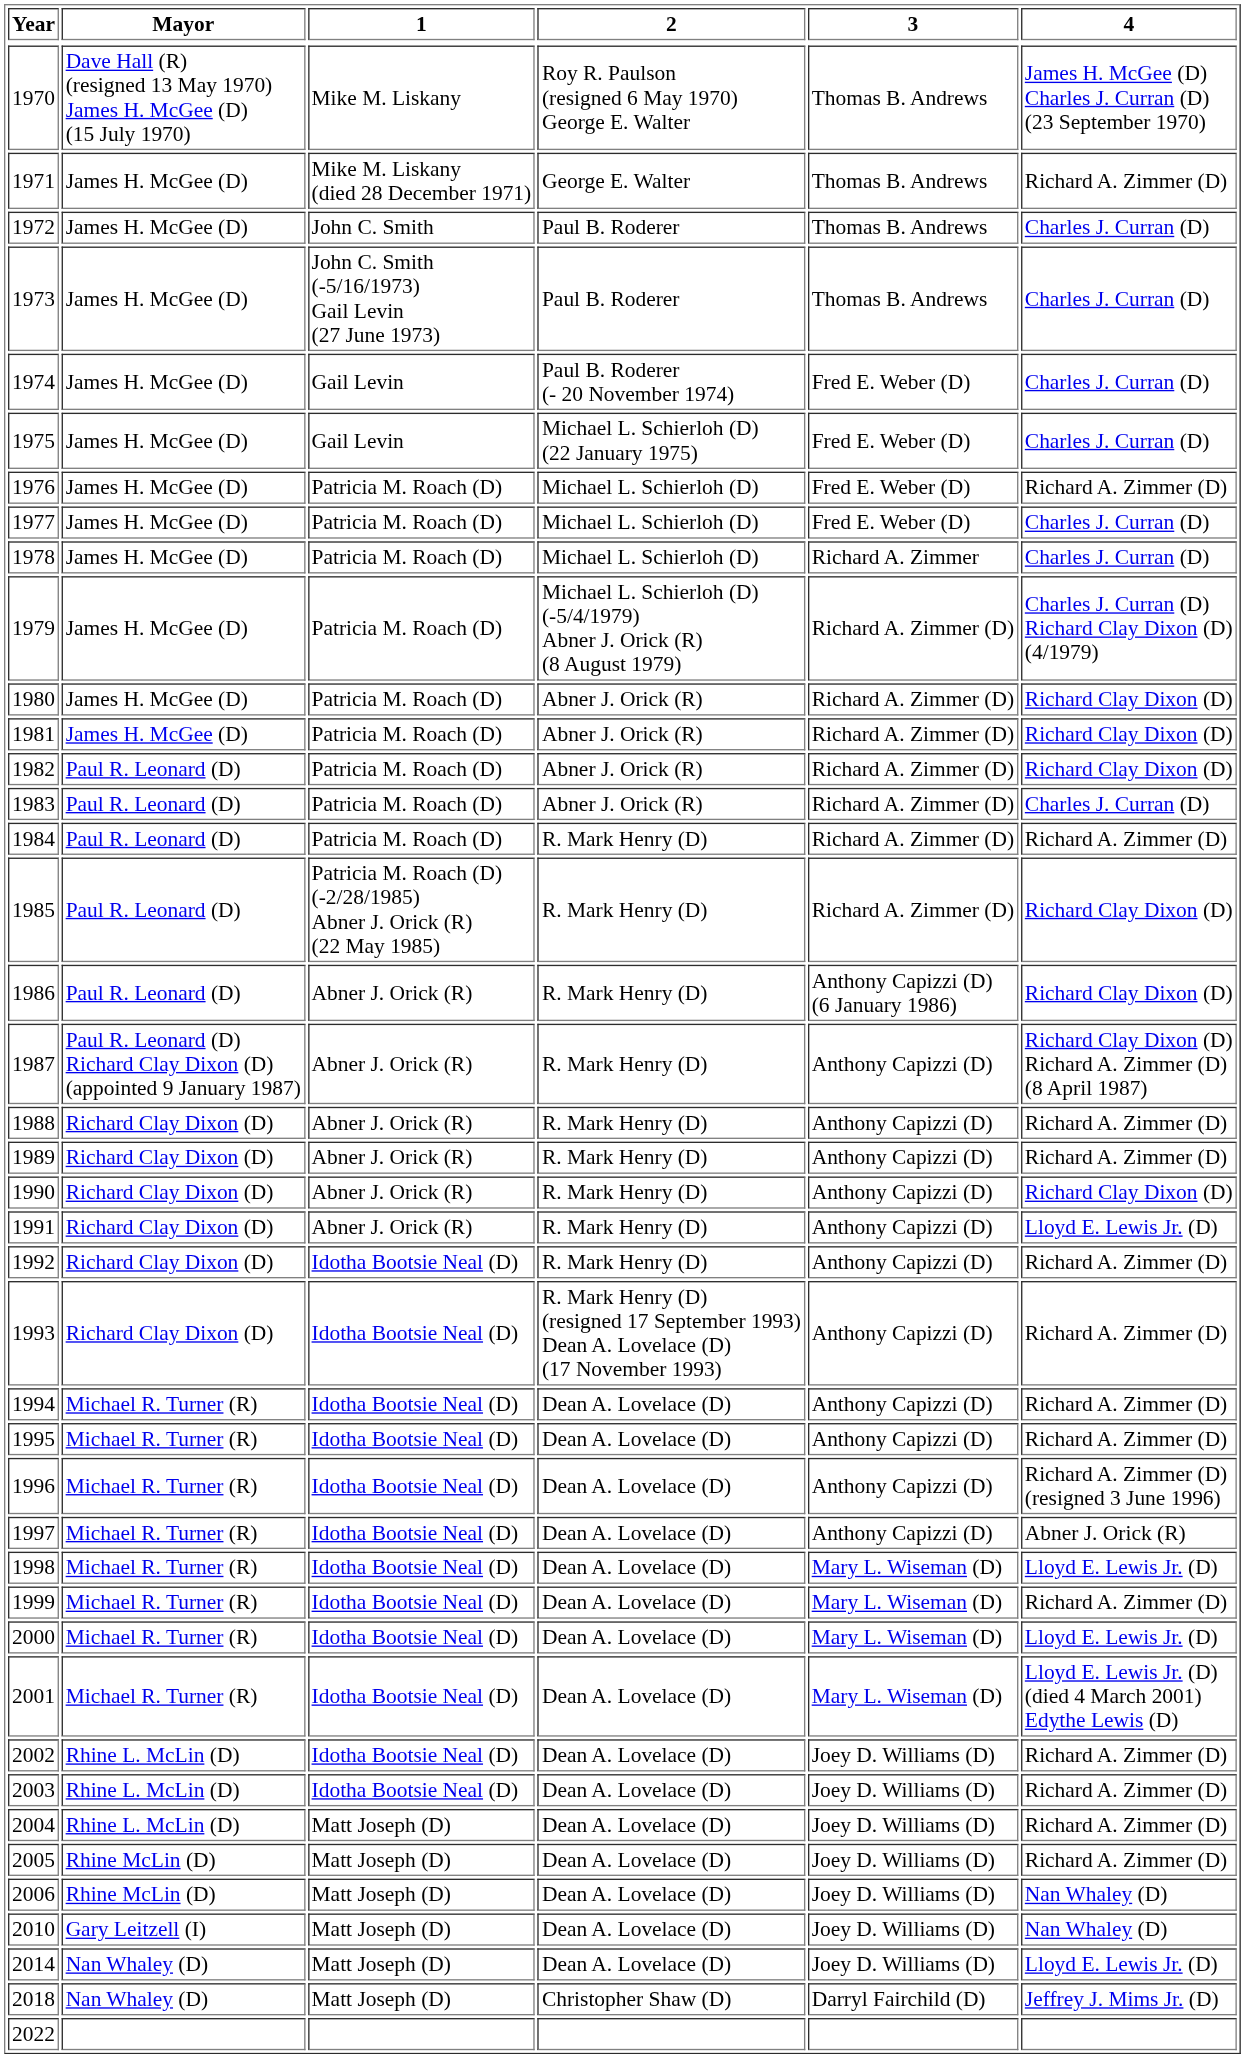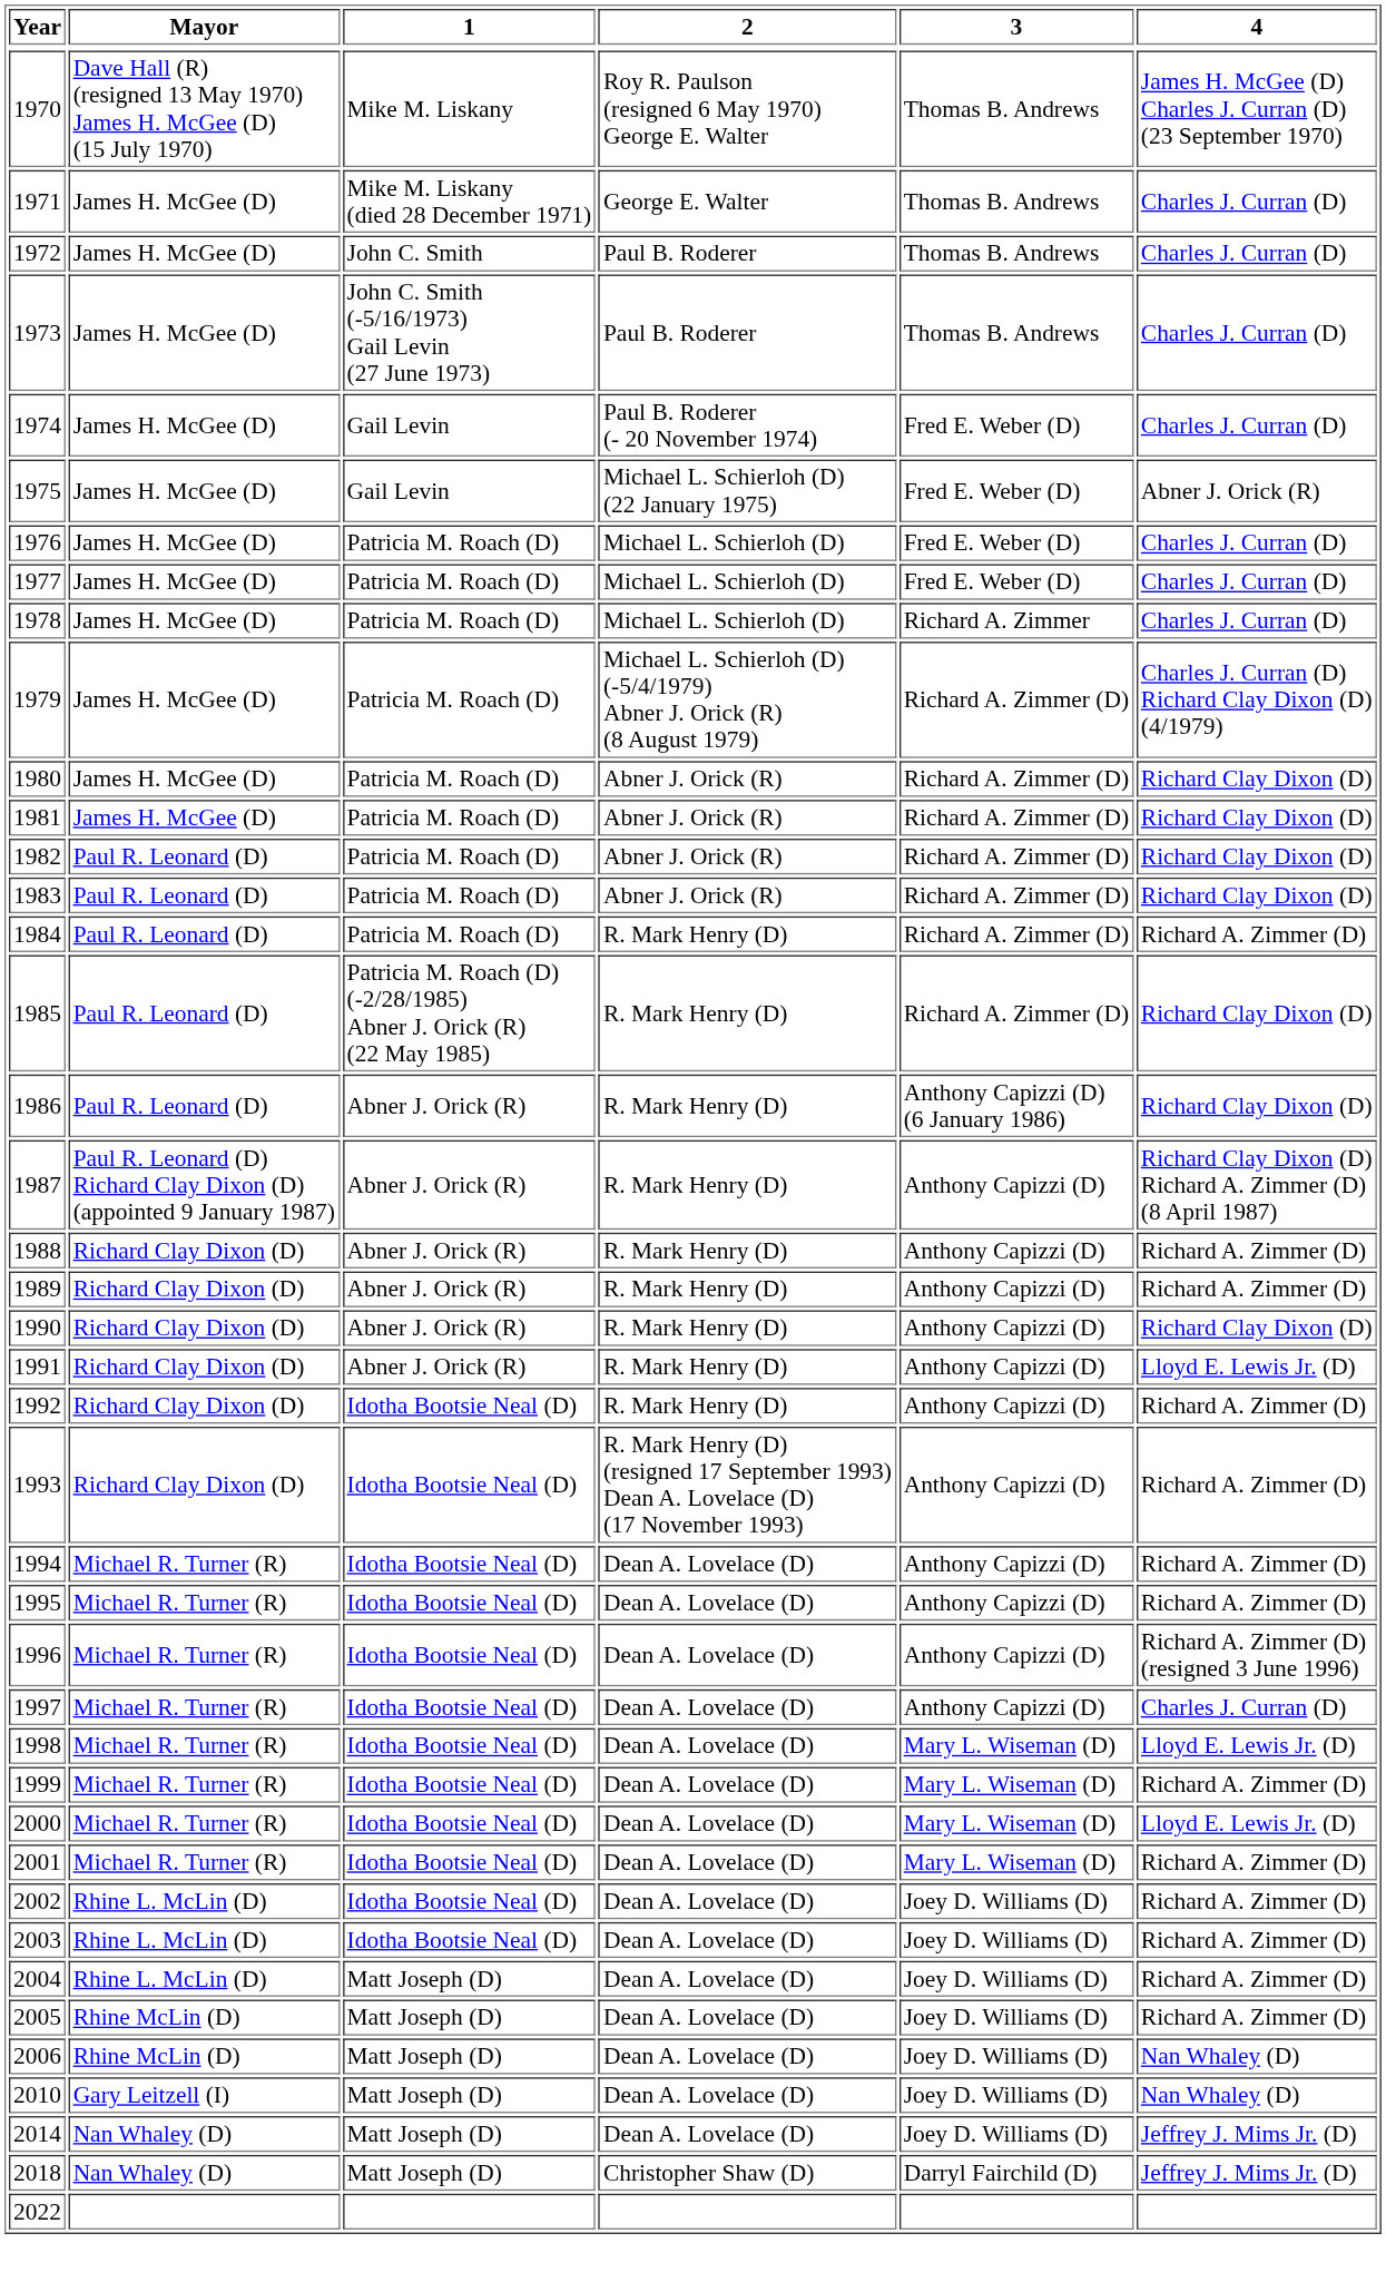 <table border="1" cellpadding="2">
 <tr>
 <th>Year</th>
 <th>Mayor</th>
 <th>1</th>
 <th>2</th>
 <th>3</th>
 <th>4</th>
 </tr>
 <tr>
 </tr>
 <tr>
 <td>1970</td>
 <td><a href='#'>Dave Hall</a> (R)<br>(resigned 13 May 1970)<br><a href='#'>James H. McGee</a> (D)<br>(15 July 1970)</td>
 <td>Mike M. Liskany</td>
 <td>Roy R. Paulson<br>(resigned 6 May 1970)<br>George E. Walter</td>
 <td>Thomas B. Andrews</td>
 <td><a href='#'>James H. McGee</a> (D)<br><a href='#'>Charles J. Curran</a> (D)<br>(23 September 1970)</td>
 </tr>
 <tr>
 <td>1971</td>
 <td>James H. McGee (D)</td>
 <td>Mike M. Liskany<br>(died 28 December 1971)</td>
 <td>George E. Walter</td>
 <td>Thomas B. Andrews</td>
-<td>Richard A. Zimmer (D)</td>
+<td><a href='#'>Charles J. Curran</a> (D)</td>
 </tr>
 <tr>
 <td>1972</td>
 <td>James H. McGee (D)</td>
 <td>John C. Smith</td>
 <td>Paul B. Roderer</td>
 <td>Thomas B. Andrews</td>
 <td><a href='#'>Charles J. Curran</a> (D)</td>
 </tr>
 <tr>
 <td>1973</td>
 <td>James H. McGee (D)</td>
 <td>John C. Smith<br>(-5/16/1973)<br>Gail Levin<br>(27 June 1973)</td>
 <td>Paul B. Roderer</td>
 <td>Thomas B. Andrews</td>
 <td><a href='#'>Charles J. Curran</a> (D)</td>
 </tr>
 <tr>
 <td>1974</td>
 <td>James H. McGee (D)</td>
 <td>Gail Levin</td>
 <td>Paul B. Roderer<br>(- 20 November 1974)</td>
 <td>Fred E. Weber (D)</td>
 <td><a href='#'>Charles J. Curran</a> (D)</td>
 </tr>
 <tr>
 <td>1975</td>
 <td>James H. McGee (D)</td>
 <td>Gail Levin</td>
 <td>Michael L. Schierloh (D)<br>(22 January 1975)</td>
 <td>Fred E. Weber (D)</td>
-<td><a href='#'>Charles J. Curran</a> (D)</td>
+<td>Abner J. Orick (R)</td>
 </tr>
 <tr>
 <td>1976</td>
 <td>James H. McGee (D)</td>
 <td>Patricia M. Roach (D)</td>
 <td>Michael L. Schierloh (D)</td>
 <td>Fred E. Weber (D)</td>
-<td>Richard A. Zimmer (D)</td>
+<td><a href='#'>Charles J. Curran</a> (D)</td>
 </tr>
 <tr>
 <td>1977</td>
 <td>James H. McGee (D)</td>
 <td>Patricia M. Roach (D)</td>
 <td>Michael L. Schierloh (D)</td>
 <td>Fred E. Weber (D)</td>
 <td><a href='#'>Charles J. Curran</a> (D)</td>
 </tr>
 <tr>
 <td>1978</td>
 <td>James H. McGee (D)</td>
 <td>Patricia M. Roach (D)</td>
 <td>Michael L. Schierloh (D)</td>
 <td>Richard A. Zimmer</td>
 <td><a href='#'>Charles J. Curran</a> (D)</td>
 </tr>
 <tr>
 <td>1979</td>
 <td>James H. McGee (D)</td>
 <td>Patricia M. Roach (D)</td>
 <td>Michael L. Schierloh (D)<br>(-5/4/1979)<br>Abner J. Orick (R)<br>(8 August 1979)</td>
 <td>Richard A. Zimmer (D)</td>
 <td><a href='#'>Charles J. Curran</a> (D)<br><a href='#'>Richard Clay Dixon</a> (D)<br>(4/1979)</td>
 </tr>
 <tr>
 <td>1980</td>
 <td>James H. McGee (D)</td>
 <td>Patricia M. Roach (D)</td>
 <td>Abner J. Orick (R)</td>
 <td>Richard A. Zimmer (D)</td>
 <td><a href='#'>Richard Clay Dixon</a> (D)</td>
 </tr>
 <tr>
 <td>1981</td>
 <td><a href='#'>James H. McGee</a> (D)</td>
 <td>Patricia M. Roach (D)</td>
 <td>Abner J. Orick (R)</td>
 <td>Richard A. Zimmer (D)</td>
 <td><a href='#'>Richard Clay Dixon</a> (D)</td>
 </tr>
 <tr>
 <td>1982</td>
 <td><a href='#'>Paul R. Leonard</a> (D)</td>
 <td>Patricia M. Roach (D)</td>
 <td>Abner J. Orick (R)</td>
 <td>Richard A. Zimmer (D)</td>
 <td><a href='#'>Richard Clay Dixon</a> (D)</td>
 </tr>
 <tr>
 <td>1983</td>
 <td><a href='#'>Paul R. Leonard</a> (D)</td>
 <td>Patricia M. Roach (D)</td>
 <td>Abner J. Orick (R)</td>
 <td>Richard A. Zimmer (D)</td>
-<td><a href='#'>Charles J. Curran</a> (D)</td>
+<td><a href='#'>Richard Clay Dixon</a> (D)</td>
 </tr>
 <tr>
 <td>1984</td>
 <td><a href='#'>Paul R. Leonard</a> (D)</td>
 <td>Patricia M. Roach (D)</td>
 <td>R. Mark Henry (D)</td>
 <td>Richard A. Zimmer (D)</td>
 <td>Richard A. Zimmer (D)</td>
 </tr>
 <tr>
 <td>1985</td>
 <td><a href='#'>Paul R. Leonard</a> (D)</td>
 <td>Patricia M. Roach (D)<br>(-2/28/1985)<br>Abner J. Orick (R)<br>(22 May 1985)</td>
 <td>R. Mark Henry (D)</td>
 <td>Richard A. Zimmer (D)</td>
 <td><a href='#'>Richard Clay Dixon</a> (D)</td>
 </tr>
 <tr>
 <td>1986</td>
 <td><a href='#'>Paul R. Leonard</a> (D)</td>
 <td>Abner J. Orick (R)</td>
 <td>R. Mark Henry (D)</td>
 <td>Anthony Capizzi (D)<br>(6 January 1986)</td>
 <td><a href='#'>Richard Clay Dixon</a> (D)</td>
 </tr>
 <tr>
 <td>1987</td>
 <td><a href='#'>Paul R. Leonard</a> (D)<br><a href='#'>Richard Clay Dixon</a> (D)<br>(appointed 9 January 1987)</td>
 <td>Abner J. Orick (R)</td>
 <td>R. Mark Henry (D)</td>
 <td>Anthony Capizzi (D)</td>
 <td><a href='#'>Richard Clay Dixon</a> (D)<br>Richard A. Zimmer (D)<br>(8 April 1987)</td>
 </tr>
 <tr>
 <td>1988</td>
 <td><a href='#'>Richard Clay Dixon</a> (D)</td>
 <td>Abner J. Orick (R)</td>
 <td>R. Mark Henry (D)</td>
 <td>Anthony Capizzi (D)</td>
 <td>Richard A. Zimmer (D)</td>
 </tr>
 <tr>
 <td>1989</td>
 <td><a href='#'>Richard Clay Dixon</a> (D)</td>
 <td>Abner J. Orick (R)</td>
 <td>R. Mark Henry (D)</td>
 <td>Anthony Capizzi (D)</td>
 <td>Richard A. Zimmer (D)</td>
 </tr>
 <tr>
 <td>1990</td>
 <td><a href='#'>Richard Clay Dixon</a> (D)</td>
 <td>Abner J. Orick (R)</td>
 <td>R. Mark Henry (D)</td>
 <td>Anthony Capizzi (D)</td>
 <td><a href='#'>Richard Clay Dixon</a> (D)</td>
 </tr>
 <tr>
 <td>1991</td>
 <td><a href='#'>Richard Clay Dixon</a> (D)</td>
 <td>Abner J. Orick (R)</td>
 <td>R. Mark Henry (D)</td>
 <td>Anthony Capizzi (D)</td>
 <td><a href='#'>Lloyd E. Lewis Jr.</a> (D)</td>
 </tr>
 <tr>
 <td>1992</td>
 <td><a href='#'>Richard Clay Dixon</a> (D)</td>
 <td><a href='#'>Idotha Bootsie Neal</a> (D)</td>
 <td>R. Mark Henry (D)</td>
 <td>Anthony Capizzi (D)</td>
 <td>Richard A. Zimmer (D)</td>
 </tr>
 <tr>
 <td>1993</td>
 <td><a href='#'>Richard Clay Dixon</a> (D)</td>
 <td><a href='#'>Idotha Bootsie Neal</a> (D)</td>
 <td>R. Mark Henry (D)<br>(resigned 17 September 1993)<br>Dean A. Lovelace (D)<br>(17 November 1993)</td>
 <td>Anthony Capizzi (D)</td>
 <td>Richard A. Zimmer (D)</td>
 </tr>
 <tr>
 <td>1994</td>
 <td><a href='#'>Michael R. Turner</a> (R)</td>
 <td><a href='#'>Idotha Bootsie Neal</a> (D)</td>
 <td>Dean A. Lovelace (D)</td>
 <td>Anthony Capizzi (D)</td>
 <td>Richard A. Zimmer (D)</td>
 </tr>
 <tr>
 <td>1995</td>
 <td><a href='#'>Michael R. Turner</a> (R)</td>
 <td><a href='#'>Idotha Bootsie Neal</a> (D)</td>
 <td>Dean A. Lovelace (D)</td>
 <td>Anthony Capizzi (D)</td>
 <td>Richard A. Zimmer (D)</td>
 </tr>
 <tr>
 <td>1996</td>
 <td><a href='#'>Michael R. Turner</a> (R)</td>
 <td><a href='#'>Idotha Bootsie Neal</a> (D)</td>
 <td>Dean A. Lovelace (D)</td>
 <td>Anthony Capizzi (D)</td>
 <td>Richard A. Zimmer (D)<br>(resigned 3 June 1996)</td>
 </tr>
 <tr>
 <td>1997</td>
 <td><a href='#'>Michael R. Turner</a> (R)</td>
 <td><a href='#'>Idotha Bootsie Neal</a> (D)</td>
 <td>Dean A. Lovelace (D)</td>
 <td>Anthony Capizzi (D)</td>
-<td>Abner J. Orick (R)</td>
+<td><a href='#'>Charles J. Curran</a> (D)</td>
 </tr>
 <tr>
 <td>1998</td>
 <td><a href='#'>Michael R. Turner</a> (R)</td>
 <td><a href='#'>Idotha Bootsie Neal</a> (D)</td>
 <td>Dean A. Lovelace (D)</td>
 <td><a href='#'>Mary L. Wiseman</a> (D)</td>
 <td><a href='#'>Lloyd E. Lewis Jr.</a> (D)</td>
 </tr>
 <tr>
 <td>1999</td>
 <td><a href='#'>Michael R. Turner</a> (R)</td>
 <td><a href='#'>Idotha Bootsie Neal</a> (D)</td>
 <td>Dean A. Lovelace (D)</td>
 <td><a href='#'>Mary L. Wiseman</a> (D)</td>
 <td>Richard A. Zimmer (D)</td>
 </tr>
 <tr>
 <td>2000</td>
 <td><a href='#'>Michael R. Turner</a> (R)</td>
 <td><a href='#'>Idotha Bootsie Neal</a> (D)</td>
 <td>Dean A. Lovelace (D)</td>
 <td><a href='#'>Mary L. Wiseman</a> (D)</td>
 <td><a href='#'>Lloyd E. Lewis Jr.</a> (D)</td>
 </tr>
 <tr>
 <td>2001</td>
 <td><a href='#'>Michael R. Turner</a> (R)</td>
 <td><a href='#'>Idotha Bootsie Neal</a> (D)</td>
 <td>Dean A. Lovelace (D)</td>
 <td><a href='#'>Mary L. Wiseman</a> (D)</td>
-<td><a href='#'>Lloyd E. Lewis Jr.</a> (D)<br>(died 4 March 2001)<br><a href='#'>Edythe Lewis</a> (D)</td>
+<td>Richard A. Zimmer (D)</td>
 </tr>
 <tr>
 <td>2002</td>
 <td><a href='#'>Rhine L. McLin</a> (D)</td>
 <td><a href='#'>Idotha Bootsie Neal</a> (D)</td>
 <td>Dean A. Lovelace (D)</td>
 <td>Joey D. Williams (D)</td>
 <td>Richard A. Zimmer (D)</td>
 </tr>
 <tr>
 <td>2003</td>
 <td><a href='#'>Rhine L. McLin</a> (D)</td>
 <td><a href='#'>Idotha Bootsie Neal</a> (D)</td>
 <td>Dean A. Lovelace (D)</td>
 <td>Joey D. Williams (D)</td>
 <td>Richard A. Zimmer (D)</td>
 </tr>
 <tr>
 <td>2004</td>
 <td><a href='#'>Rhine L. McLin</a> (D)</td>
 <td>Matt Joseph (D)</td>
 <td>Dean A. Lovelace (D)</td>
 <td>Joey D. Williams (D)</td>
 <td>Richard A. Zimmer (D)</td>
 </tr>
 <tr>
 <td>2005</td>
 <td><a href='#'>Rhine McLin</a> (D)</td>
 <td>Matt Joseph (D)</td>
 <td>Dean A. Lovelace (D)</td>
 <td>Joey D. Williams (D)</td>
 <td>Richard A. Zimmer (D)</td>
 </tr>
 <tr>
 <td>2006</td>
 <td><a href='#'>Rhine McLin</a> (D)</td>
 <td>Matt Joseph (D)</td>
 <td>Dean A. Lovelace (D)</td>
 <td>Joey D. Williams (D)</td>
 <td><a href='#'>Nan Whaley</a> (D)</td>
 </tr>
 <tr>
 <td>2010</td>
 <td><a href='#'>Gary Leitzell</a> (I)</td>
 <td>Matt Joseph (D)</td>
 <td>Dean A. Lovelace (D)</td>
 <td>Joey D. Williams (D)</td>
 <td><a href='#'>Nan Whaley</a> (D)</td>
 </tr>
 <tr>
 <td>2014</td>
 <td><a href='#'>Nan Whaley</a> (D)</td>
 <td>Matt Joseph (D)</td>
 <td>Dean A. Lovelace (D)</td>
 <td>Joey D. Williams (D)</td>
-<td><a href='#'>Lloyd E. Lewis Jr.</a> (D)</td>
+<td><a href='#'>Jeffrey J. Mims Jr.</a> (D)</td>
 </tr>
 <tr>
 <td>2018</td>
 <td><a href='#'>Nan Whaley</a> (D)</td>
 <td>Matt Joseph (D)</td>
 <td>Christopher Shaw (D)</td>
 <td>Darryl Fairchild (D)</td>
 <td><a href='#'>Jeffrey J. Mims Jr.</a> (D)</td>
 </tr>
 <tr>
 <td>2022</td>
 <td></td>
 <td></td>
 <td></td>
 <td></td>
 <td></td>
 </tr>
 </table>
